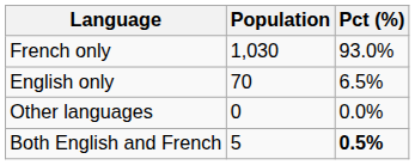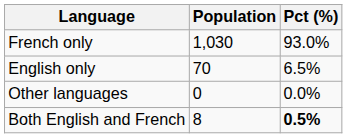 <table class="wikitable">
 <tr>
 <th>Language</th>
 <th>Population</th>
 <th>Pct (%)</th>
 </tr>
 <tr>
 <td>French only</td>
 <td>1,030</td>
 <td>93.0%</td>
 </tr>
 <tr>
 <td>English only</td>
 <td>70</td>
 <td>6.5%</td>
 </tr>
 <tr>
 <td>Other languages</td>
 <td>0</td>
 <td>0.0%</td>
 </tr>
 <tr>
 <td>Both English and French</td>
-<td>5</td>
+<td>8</td>
 <td><strong>0.5%</strong></td>
 </tr>
 </table>
